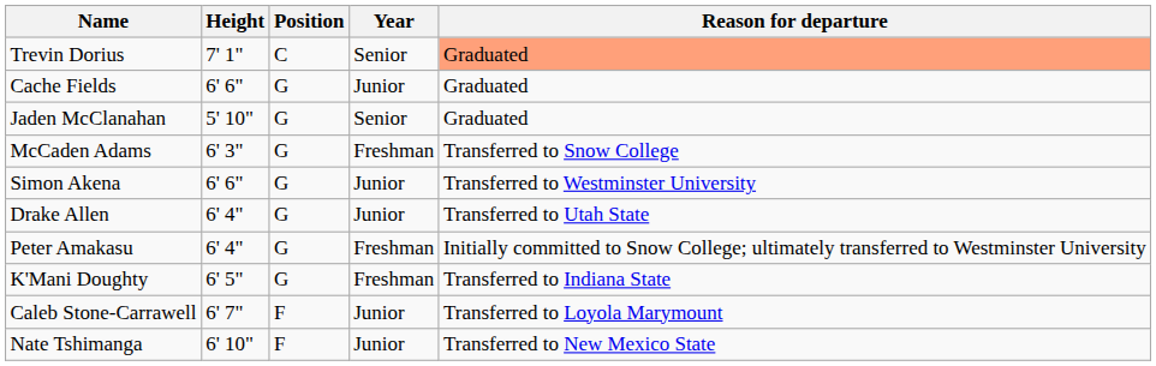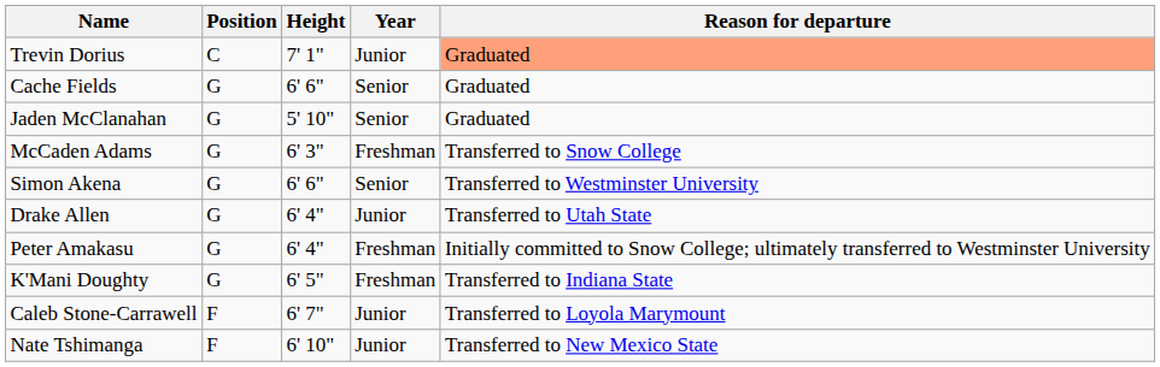 <table class="wikitable">
 <tr>
 <th>Name</th>
+<th>Position</th>
 <th>Height</th>
-<th>Position</th>
 <th>Year</th>
 <th>Reason for departure</th>
 </tr>
 <tr>
 <td>Trevin Dorius</td>
+<td>C</td>
 <td>7' 1"</td>
-<td>C</td>
-<td>Senior</td>
+<td>Junior</td>
 <td style="background: lightsalmon;">Graduated</td>
 </tr>
 <tr>
 <td>Cache Fields</td>
+<td>G</td>
 <td>6' 6"</td>
-<td>G</td>
-<td>Junior</td>
+<td>Senior</td>
 <td>Graduated</td>
 </tr>
 <tr>
 <td>Jaden McClanahan</td>
+<td>G</td>
 <td>5' 10"</td>
-<td>G</td>
 <td>Senior</td>
 <td>Graduated</td>
 </tr>
 <tr>
 <td>McCaden Adams</td>
+<td>G</td>
 <td>6' 3"</td>
-<td>G</td>
 <td>Freshman</td>
 <td>Transferred to <a href='#'>Snow College</a></td>
 </tr>
 <tr>
 <td>Simon Akena</td>
+<td>G</td>
 <td>6' 6"</td>
-<td>G</td>
-<td>Junior</td>
+<td>Senior</td>
 <td>Transferred to <a href='#'>Westminster University</a></td>
 </tr>
 <tr>
 <td>Drake Allen</td>
+<td>G</td>
 <td>6' 4"</td>
-<td>G</td>
 <td>Junior</td>
 <td>Transferred to <a href='#'>Utah State</a></td>
 </tr>
 <tr>
 <td>Peter Amakasu</td>
+<td>G</td>
 <td>6' 4"</td>
-<td>G</td>
 <td>Freshman</td>
 <td>Initially committed to Snow College; ultimately transferred to Westminster University</td>
 </tr>
 <tr>
 <td>K'Mani Doughty</td>
+<td>G</td>
 <td>6' 5"</td>
-<td>G</td>
 <td>Freshman</td>
 <td>Transferred to <a href='#'>Indiana State</a></td>
 </tr>
 <tr>
 <td>Caleb Stone-Carrawell</td>
+<td>F</td>
 <td>6' 7"</td>
-<td>F</td>
 <td>Junior</td>
 <td>Transferred to <a href='#'>Loyola Marymount</a></td>
 </tr>
 <tr>
 <td>Nate Tshimanga</td>
+<td>F</td>
 <td>6' 10"</td>
-<td>F</td>
 <td>Junior</td>
 <td>Transferred to <a href='#'>New Mexico State</a></td>
 </tr>
 </table>
